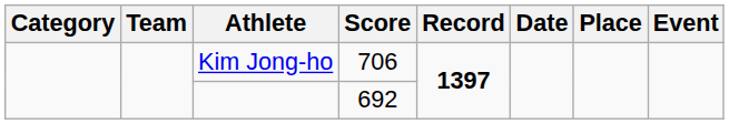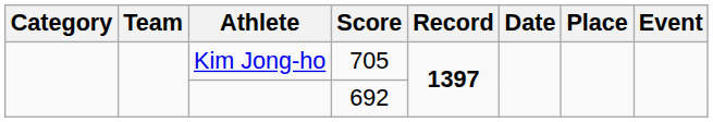 <table class="wikitable" style="text-align:center">
 <tr>
 <th>Category</th>
 <th>Team</th>
 <th>Athlete</th>
 <th>Score</th>
 <th>Record</th>
 <th>Date</th>
 <th>Place</th>
 <th>Event</th>
 </tr>
 <tr>
 <td rowspan="2"><strong></strong></td>
 <td align="left" rowspan="2"></td>
 <td align="left"><a href='#'>Kim Jong-ho</a></td>
-<td>706</td>
+<td>705</td>
 <td rowspan="2"><strong>1397</strong></td>
 <td rowspan="2"></td>
 <td rowspan="2"></td>
 <td rowspan="2"></td>
 </tr>
 <tr>
 <td align="left"></td>
 <td>692</td>
 </tr>
 </table>
